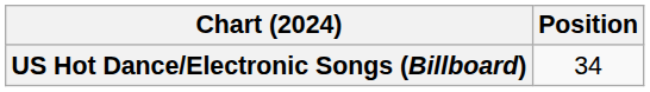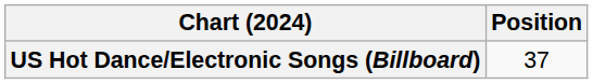 <table class="wikitable plainrowheaders" style="text-align:center">
 <tr>
 <th scope="col">Chart (2024)</th>
 <th scope="col">Position</th>
 </tr>
 <tr>
 <th scope="row">US Hot Dance/Electronic Songs (<em>Billboard</em>)</th>
-<td>34</td>
+<td>37</td>
 </tr>
 </table>
